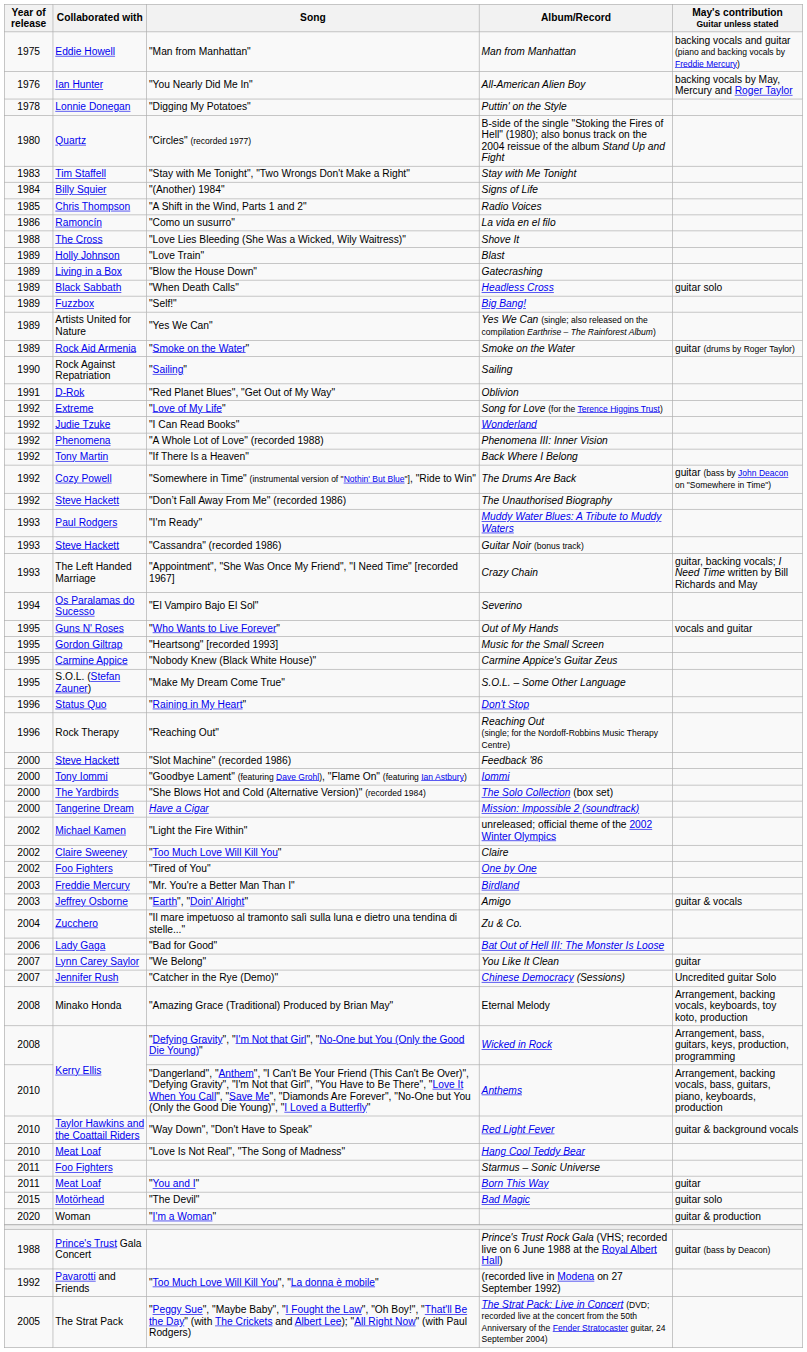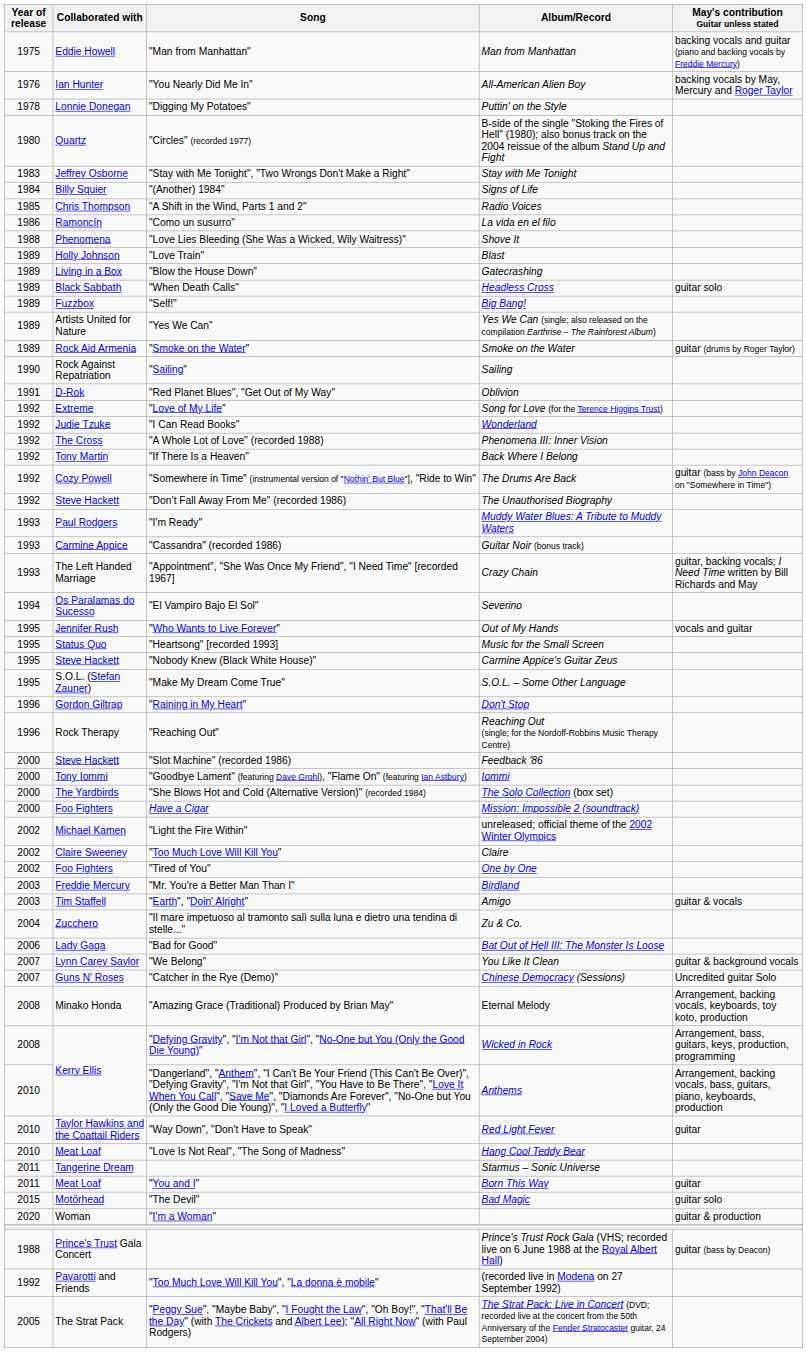 <table class="wikitable">
 <tr>
 <th align="left">Year of release</th>
 <th align="left">Collaborated with</th>
 <th align="left">Song</th>
 <th align="left">Album/Record</th>
 <th align="left">May's contribution<br><small>Guitar unless stated</small></th>
 </tr>
 <tr>
 <td style="text-align:center;">1975</td>
 <td align="left"><a href='#'>Eddie Howell</a></td>
 <td align="left">"Man from Manhattan"</td>
 <td align="left"><em>Man from Manhattan</em></td>
 <td align="left">backing vocals and guitar <small>(piano and backing vocals by <a href='#'>Freddie Mercury</a>)</small></td>
 </tr>
 <tr>
 <td style="text-align:center;">1976</td>
 <td align="left"><a href='#'>Ian Hunter</a></td>
 <td align="left">"You Nearly Did Me In"</td>
 <td align="left"><em>All-American Alien Boy</em></td>
 <td align="left">backing vocals by May, Mercury and <a href='#'>Roger Taylor</a></td>
 </tr>
 <tr>
 <td style="text-align:center;">1978</td>
 <td align="left"><a href='#'>Lonnie Donegan</a></td>
 <td align="left">"Digging My Potatoes"</td>
 <td align="left"><em>Puttin' on the Style</em></td>
 <td align="left"></td>
 </tr>
 <tr>
 <td style="text-align:center;">1980</td>
 <td align="left"><a href='#'>Quartz</a></td>
 <td align="left">"Circles" <small>(recorded 1977)</small></td>
 <td align="left">B-side of the single "Stoking the Fires of Hell" (1980); also bonus track on the 2004 reissue of the album <em>Stand Up and Fight</em></td>
 <td align="left"></td>
 </tr>
 <tr>
 <td style="text-align:center;">1983</td>
-<td align="left"><a href='#'>Tim Staffell</a></td>
+<td align="left"><a href='#'>Jeffrey Osborne</a></td>
 <td align="left">"Stay with Me Tonight", "Two Wrongs Don't Make a Right"</td>
 <td align="left"><em>Stay with Me Tonight</em></td>
 <td align="left"></td>
 </tr>
 <tr>
 <td style="text-align:center;">1984</td>
 <td align="left"><a href='#'>Billy Squier</a></td>
 <td align="left">"(Another) 1984"</td>
 <td align="left"><em>Signs of Life</em></td>
 <td align="left"></td>
 </tr>
 <tr>
 <td style="text-align:center;">1985</td>
 <td align="left"><a href='#'>Chris Thompson</a></td>
 <td align="left">"A Shift in the Wind, Parts 1 and 2"</td>
 <td align="left"><em>Radio Voices</em></td>
 <td align="left"></td>
 </tr>
 <tr>
 <td style="text-align:center;">1986</td>
 <td align="left"><a href='#'>Ramoncín</a></td>
 <td align="left">"Como un susurro"</td>
 <td align="left"><em>La vida en el filo</em></td>
 <td align="left"></td>
 </tr>
 <tr>
 <td style="text-align:center;">1988</td>
-<td align="left"><a href='#'>The Cross</a></td>
+<td align="left"><a href='#'>Phenomena</a></td>
 <td align="left">"Love Lies Bleeding (She Was a Wicked, Wily Waitress)"</td>
 <td align="left"><em>Shove It</em></td>
 <td align="left"></td>
 </tr>
 <tr>
 <td style="text-align:center;">1989</td>
 <td align="left"><a href='#'>Holly Johnson</a></td>
 <td align="left">"Love Train"</td>
 <td align="left"><em>Blast</em></td>
 <td align="left"></td>
 </tr>
 <tr>
 <td style="text-align:center;">1989</td>
 <td align="left"><a href='#'>Living in a Box</a></td>
 <td align="left">"Blow the House Down"</td>
 <td align="left"><em>Gatecrashing</em></td>
 <td align="left"></td>
 </tr>
 <tr>
 <td style="text-align:center;">1989</td>
 <td align="left"><a href='#'>Black Sabbath</a></td>
 <td align="left">"When Death Calls"</td>
 <td align="left"><em><a href='#'>Headless Cross</a></em></td>
 <td align="left">guitar solo</td>
 </tr>
 <tr>
 <td style="text-align:center;">1989</td>
 <td align="left"><a href='#'>Fuzzbox</a></td>
 <td align="left">"Self!"</td>
 <td align="left"><em><a href='#'>Big Bang!</a></em></td>
 <td align="left"></td>
 </tr>
 <tr>
 <td style="text-align:center;">1989</td>
 <td align="left">Artists United for Nature</td>
 <td align="left">"Yes We Can"</td>
 <td align="left"><em>Yes We Can</em> <small>(single; also released on the compilation <em>Earthrise – The Rainforest Album</em>)</small></td>
 <td align="left"></td>
 </tr>
 <tr>
 <td style="text-align:center;">1989</td>
 <td align="left"><a href='#'>Rock Aid Armenia</a></td>
 <td align="left">"<a href='#'>Smoke on the Water</a>"</td>
 <td align="left"><em>Smoke on the Water</em></td>
 <td align="left">guitar <small>(drums by Roger Taylor)</small></td>
 </tr>
 <tr>
 <td style="text-align:center;">1990</td>
 <td align="left">Rock Against Repatriation</td>
 <td align="left">"<a href='#'>Sailing</a>"</td>
 <td align="left"><em>Sailing</em></td>
 <td align="left"></td>
 </tr>
 <tr>
 <td style="text-align:center;">1991</td>
 <td align="left"><a href='#'>D-Rok</a></td>
 <td align="left">"Red Planet Blues", "Get Out of My Way"</td>
 <td align="left"><em>Oblivion</em></td>
 <td align="left"></td>
 </tr>
 <tr>
 <td style="text-align:center;">1992</td>
 <td align="left"><a href='#'>Extreme</a></td>
 <td align="left">"<a href='#'>Love of My Life</a>"</td>
 <td align="left"><em>Song for Love</em> <small>(for the <a href='#'>Terence Higgins Trust</a>)</small></td>
 <td align="left"></td>
 </tr>
 <tr>
 <td style="text-align:center;">1992</td>
 <td align="left"><a href='#'>Judie Tzuke</a></td>
 <td align="left">"I Can Read Books"</td>
 <td align="left"><em><a href='#'>Wonderland</a></em></td>
 <td align="left"></td>
 </tr>
 <tr>
 <td style="text-align:center;">1992</td>
-<td align="left"><a href='#'>Phenomena</a></td>
+<td align="left"><a href='#'>The Cross</a></td>
 <td align="left">"A Whole Lot of Love" (recorded 1988)</td>
 <td align="left"><em>Phenomena III: Inner Vision</em></td>
 <td align="left"></td>
 </tr>
 <tr>
 <td style="text-align:center;">1992</td>
 <td align="left"><a href='#'>Tony Martin</a></td>
 <td align="left">"If There Is a Heaven"</td>
 <td align="left"><em>Back Where I Belong</em></td>
 <td align="left"></td>
 </tr>
 <tr>
 <td style="text-align:center;">1992</td>
 <td align="left"><a href='#'>Cozy Powell</a></td>
 <td align="left">"Somewhere in Time" <small>(instrumental version of "<a href='#'>Nothin' But Blue</a>"]</small>, "Ride to Win"</td>
 <td align="left"><em>The Drums Are Back</em></td>
 <td align="left">guitar <small>(bass by <a href='#'>John Deacon</a> on "Somewhere in Time")</small></td>
 </tr>
 <tr>
 <td style="text-align:center;">1992</td>
 <td align="left"><a href='#'>Steve Hackett</a></td>
 <td align="left">"Don’t Fall Away From Me" (recorded 1986)</td>
 <td align="left"><em>The Unauthorised Biography</em></td>
 <td align="left"></td>
 </tr>
 <tr>
 <td style="text-align:center;">1993</td>
 <td align="left"><a href='#'>Paul Rodgers</a></td>
 <td align="left">"I'm Ready"</td>
 <td align="left"><em><a href='#'>Muddy Water Blues: A Tribute to Muddy Waters</a></em></td>
 <td align="left"></td>
 </tr>
 <tr>
 <td style="text-align:center;">1993</td>
-<td align="left"><a href='#'>Steve Hackett</a></td>
+<td align="left"><a href='#'>Carmine Appice</a></td>
 <td align="left">"Cassandra" (recorded 1986)</td>
 <td align="left"><em>Guitar Noir</em> <small>(bonus track)</small></td>
 <td align="left"></td>
 </tr>
 <tr>
 <td style="text-align:center;">1993</td>
 <td align="left">The Left Handed Marriage</td>
 <td align="left">"Appointment", "She Was Once My Friend", "I Need Time" [recorded 1967]</td>
 <td align="left"><em>Crazy Chain</em></td>
 <td align="left">guitar, backing vocals; <em>I Need Time</em> written by Bill Richards and May</td>
 </tr>
 <tr>
 <td style="text-align:center;">1994</td>
 <td align="left"><a href='#'>Os Paralamas do Sucesso</a></td>
 <td align="left">"El Vampiro Bajo El Sol"</td>
 <td align="left"><em>Severino</em></td>
 <td align="left"></td>
 </tr>
 <tr>
 <td style="text-align:center;">1995</td>
-<td align="left"><a href='#'>Guns N' Roses</a></td>
+<td align="left"><a href='#'>Jennifer Rush</a></td>
 <td align="left">"<a href='#'>Who Wants to Live Forever</a>"</td>
 <td align="left"><em>Out of My Hands</em></td>
 <td align="left">vocals and guitar</td>
 </tr>
 <tr>
 <td style="text-align:center;">1995</td>
-<td align="left"><a href='#'>Gordon Giltrap</a></td>
+<td align="left"><a href='#'>Status Quo</a></td>
 <td align="left">"Heartsong" [recorded 1993]</td>
 <td align="left"><em>Music for the Small Screen</em></td>
 <td align="left"></td>
 </tr>
 <tr>
 <td style="text-align:center;">1995</td>
-<td align="left"><a href='#'>Carmine Appice</a></td>
+<td align="left"><a href='#'>Steve Hackett</a></td>
 <td align="left">"Nobody Knew (Black White House)"</td>
 <td align="left"><em>Carmine Appice's Guitar Zeus</em></td>
 <td align="left"></td>
 </tr>
 <tr>
 <td style="text-align:center;">1995</td>
 <td align="left">S.O.L. (<a href='#'>Stefan Zauner</a>)</td>
 <td align="left">"Make My Dream Come True"</td>
 <td align="left"><em>S.O.L. – Some Other Language</em></td>
 <td align="left"></td>
 </tr>
 <tr>
 <td style="text-align:center;">1996</td>
-<td align="left"><a href='#'>Status Quo</a></td>
+<td align="left"><a href='#'>Gordon Giltrap</a></td>
 <td align="left">"<a href='#'>Raining in My Heart</a>"</td>
 <td align="left"><em><a href='#'>Don't Stop</a></em></td>
 <td align="left"></td>
 </tr>
 <tr>
 <td style="text-align:center;">1996</td>
 <td align="left">Rock Therapy</td>
 <td align="left">"Reaching Out"</td>
 <td align="left"><em>Reaching Out</em> <br><small>(single; for the Nordoff-Robbins Music Therapy Centre)</small></td>
 <td align="left"></td>
 </tr>
 <tr>
 <td style="text-align:center;">2000</td>
 <td align="left"><a href='#'>Steve Hackett</a></td>
 <td align="left">"Slot Machine" (recorded 1986)</td>
 <td align="left"><em>Feedback '86</em></td>
 <td align="left"></td>
 </tr>
 <tr>
 <td style="text-align:center;">2000</td>
 <td align="left"><a href='#'>Tony Iommi</a></td>
 <td align="left">"Goodbye Lament" <small>(featuring <a href='#'>Dave Grohl</a>)</small>, "Flame On" <small>(featuring <a href='#'>Ian Astbury</a>)</small></td>
 <td align="left"><em><a href='#'>Iommi</a></em></td>
 <td align="left"></td>
 </tr>
 <tr>
 <td style="text-align:center;">2000</td>
 <td align="left"><a href='#'>The Yardbirds</a></td>
 <td align="left">"She Blows Hot and Cold (Alternative Version)" <small>(recorded 1984)</small></td>
 <td align="left"><em><a href='#'>The Solo Collection</a></em> (box set)</td>
 <td align="left"></td>
 </tr>
 <tr>
 <td style="text-align:center;">2000</td>
-<td align="left"><a href='#'>Tangerine Dream</a></td>
+<td align="left"><a href='#'>Foo Fighters</a></td>
 <td align="left"><em><a href='#'>Have a Cigar</a></em></td>
 <td align="left"><em><a href='#'>Mission: Impossible 2 (soundtrack)</a></em></td>
 <td align="left"></td>
 </tr>
 <tr>
 <td style="text-align:center;">2002</td>
 <td align="left"><a href='#'>Michael Kamen</a></td>
 <td align="left">"Light the Fire Within"</td>
 <td align="left">unreleased; official theme of the <a href='#'>2002 Winter Olympics</a></td>
 <td align="left"></td>
 </tr>
 <tr>
 <td style="text-align:center;">2002</td>
 <td align="left"><a href='#'>Claire Sweeney</a></td>
 <td align="left">"<a href='#'>Too Much Love Will Kill You</a>"</td>
 <td align="left"><em>Claire</em></td>
 <td align="left"></td>
 </tr>
 <tr>
 <td style="text-align:center;">2002</td>
 <td align="left"><a href='#'>Foo Fighters</a></td>
 <td align="left">"Tired of You"</td>
 <td align="left"><em><a href='#'>One by One</a></em></td>
 <td align="left"></td>
 </tr>
 <tr>
 <td style="text-align:center;">2003</td>
 <td align="left"><a href='#'>Freddie Mercury</a></td>
 <td align="left">"Mr. You're a Better Man Than I"</td>
 <td align="left"><em><a href='#'>Birdland</a></em></td>
 <td align="left"></td>
 </tr>
 <tr>
 <td style="text-align:center;">2003</td>
-<td align="left"><a href='#'>Jeffrey Osborne</a></td>
+<td align="left"><a href='#'>Tim Staffell</a></td>
 <td align="left">"<a href='#'>Earth</a>", "<a href='#'>Doin' Alright</a>"</td>
 <td align="left"><em>Amigo</em></td>
 <td align="left">guitar & vocals</td>
 </tr>
 <tr>
 <td style="text-align:center;">2004</td>
 <td align="left"><a href='#'>Zucchero</a></td>
 <td align="left">"Il mare impetuoso al tramonto salì sulla luna e dietro una tendina di stelle..."</td>
 <td align="left"><em>Zu & Co.</em></td>
 <td align="left"></td>
 </tr>
 <tr>
 <td style="text-align:center;">2006</td>
 <td align="left"><a href='#'>Lady Gaga</a></td>
 <td align="left">"Bad for Good"</td>
 <td align="left"><em><a href='#'>Bat Out of Hell III: The Monster Is Loose</a></em></td>
 <td align="left"></td>
 </tr>
 <tr>
 <td style="text-align:center;">2007</td>
 <td align="left"><a href='#'>Lynn Carey Saylor</a></td>
 <td align="left">"We Belong"</td>
 <td align="left"><em>You Like It Clean</em></td>
-<td align="left">guitar</td>
+<td align="left">guitar & background vocals</td>
 </tr>
 <tr>
 <td style="text-align:center;">2007</td>
-<td align="left"><a href='#'>Jennifer Rush</a></td>
+<td align="left"><a href='#'>Guns N' Roses</a></td>
 <td align="left">"Catcher in the Rye (Demo)"</td>
 <td align="left"><em><a href='#'>Chinese Democracy</a> (Sessions)</em></td>
 <td align="left">Uncredited guitar Solo</td>
 </tr>
 <tr>
 <td style="text-align:center;">2008</td>
 <td align="left">Minako Honda</td>
 <td align="left">"Amazing Grace (Traditional) Produced by Brian May"</td>
 <td align="left">Eternal Melody</td>
 <td align="left">Arrangement, backing vocals, keyboards, toy koto, production</td>
 </tr>
 <tr>
 <td style="text-align:center;">2008</td>
 <td style="text-align:left;" rowspan="2"><a href='#'>Kerry Ellis</a></td>
 <td align="left">"<a href='#'>Defying Gravity</a>", "<a href='#'>I'm Not that Girl</a>", "<a href='#'>No-One but You (Only the Good Die Young)</a>"</td>
 <td align="left"><em><a href='#'>Wicked in Rock</a></em></td>
 <td align="left">Arrangement, bass, guitars, keys, production, programming</td>
 </tr>
 <tr>
 <td style="text-align:center;">2010</td>
 <td align="left">"Dangerland", "<a href='#'>Anthem</a>", "I Can't Be Your Friend (This Can't Be Over)", "Defying Gravity", "I'm Not that Girl", "You Have to Be There", "<a href='#'>Love It When You Call</a>", "<a href='#'>Save Me</a>", "Diamonds Are Forever", "No-One but You (Only the Good Die Young)", "<a href='#'>I Loved a Butterfly</a>"</td>
 <td align="left"><em><a href='#'>Anthems</a></em></td>
 <td align="left">Arrangement, backing vocals, bass, guitars, piano, keyboards, production</td>
 </tr>
 <tr>
 <td style="text-align:center;">2010</td>
 <td align="left"><a href='#'>Taylor Hawkins and the Coattail Riders</a></td>
 <td align="left">"Way Down", "Don't Have to Speak"</td>
 <td align="left"><em><a href='#'>Red Light Fever</a></em></td>
-<td align="left">guitar & background vocals</td>
+<td align="left">guitar</td>
 </tr>
 <tr>
 <td style="text-align:center;">2010</td>
 <td align="left"><a href='#'>Meat Loaf</a></td>
 <td align="left">"Love Is Not Real", "The Song of Madness"</td>
 <td align="left"><em><a href='#'>Hang Cool Teddy Bear</a></em></td>
 <td align="left"></td>
 </tr>
 <tr>
 <td style="text-align:center;">2011</td>
-<td align="left"><a href='#'>Foo Fighters</a></td>
+<td align="left"><a href='#'>Tangerine Dream</a></td>
 <td align="left"></td>
 <td align="left"><em>Starmus – Sonic Universe</em></td>
 <td align="left"></td>
 </tr>
 <tr>
 <td style="text-align:center;">2011</td>
 <td align="left"><a href='#'>Meat Loaf</a></td>
 <td align="left">"<a href='#'>You and I</a>"</td>
 <td align="left"><em><a href='#'>Born This Way</a></em></td>
 <td align="left">guitar</td>
 </tr>
 <tr>
 <td style="text-align:center;">2015</td>
 <td align="left"><a href='#'>Motörhead</a></td>
 <td align="left">"The Devil"</td>
 <td align="left"><em><a href='#'>Bad Magic</a></em></td>
 <td align="left">guitar solo</td>
 </tr>
 <tr>
 <td style="text-align:center;">2020</td>
 <td align="left">Woman</td>
 <td align="left">"<a href='#'>I'm a Woman</a>"</td>
 <td align="left"></td>
 <td align="left">guitar & production</td>
 </tr>
 <tr>
 </tr>
 <tr>
 <th colspan="5" style="text-align:center; width:19em; background:#eee; line-height:3em;"></th>
 </tr>
 <tr>
 <td style="text-align:center;">1988</td>
 <td align="left"><a href='#'>Prince's Trust</a> Gala Concert</td>
 <td align="left"></td>
 <td align="left"><em>Prince's Trust Rock Gala</em> (VHS; recorded live on 6 June 1988 at the <a href='#'>Royal Albert Hall</a>)</td>
 <td align="left">guitar <small>(bass by Deacon)</small></td>
 </tr>
 <tr>
 <td style="text-align:center;">1992</td>
 <td align="left"><a href='#'>Pavarotti</a> and Friends</td>
 <td align="left">"<a href='#'>Too Much Love Will Kill You</a>", "<a href='#'>La donna è mobile</a>"</td>
 <td align="left">(recorded live in <a href='#'>Modena</a> on 27 September 1992)</td>
 <td align="left"></td>
 </tr>
 <tr>
 <td style="text-align:center;">2005</td>
 <td align="left">The Strat Pack</td>
 <td align="left">"<a href='#'>Peggy Sue</a>", "Maybe Baby", "<a href='#'>I Fought the Law</a>", "Oh Boy!", "<a href='#'>That'll Be the Day</a>" (with <a href='#'>The Crickets</a> and <a href='#'>Albert Lee</a>); "<a href='#'>All Right Now</a>" (with Paul Rodgers)</td>
 <td align="left"><em><a href='#'>The Strat Pack: Live in Concert</a></em> <small>(DVD; recorded live at the concert from the 50th Anniversary of the <a href='#'>Fender Stratocaster</a> guitar, 24 September 2004)</small></td>
 <td align="left"></td>
 </tr>
 </table>
